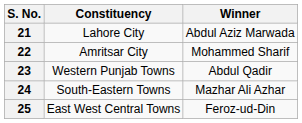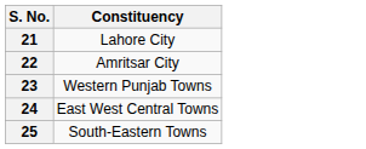 <table class="wikitable" style="text-align:center">
 <tr>
 <th>S. No.</th>
 <th>Constituency</th>
-<th>Winner</th>
 </tr>
 <tr>
 <th>21</th>
 <td>Lahore City</td>
-<td>Abdul Aziz Marwada</td>
 </tr>
 <tr>
 <th>22</th>
 <td>Amritsar City</td>
-<td>Mohammed Sharif</td>
 </tr>
 <tr>
 <th>23</th>
 <td>Western Punjab Towns</td>
-<td>Abdul Qadir</td>
 </tr>
 <tr>
 <th>24</th>
-<td>South-Eastern Towns</td>
-<td>Mazhar Ali Azhar</td>
+<td>East West Central Towns</td>
 </tr>
 <tr>
 <th>25</th>
-<td>East West Central Towns</td>
-<td>Feroz-ud-Din</td>
+<td>South-Eastern Towns</td>
 </tr>
 </table>
